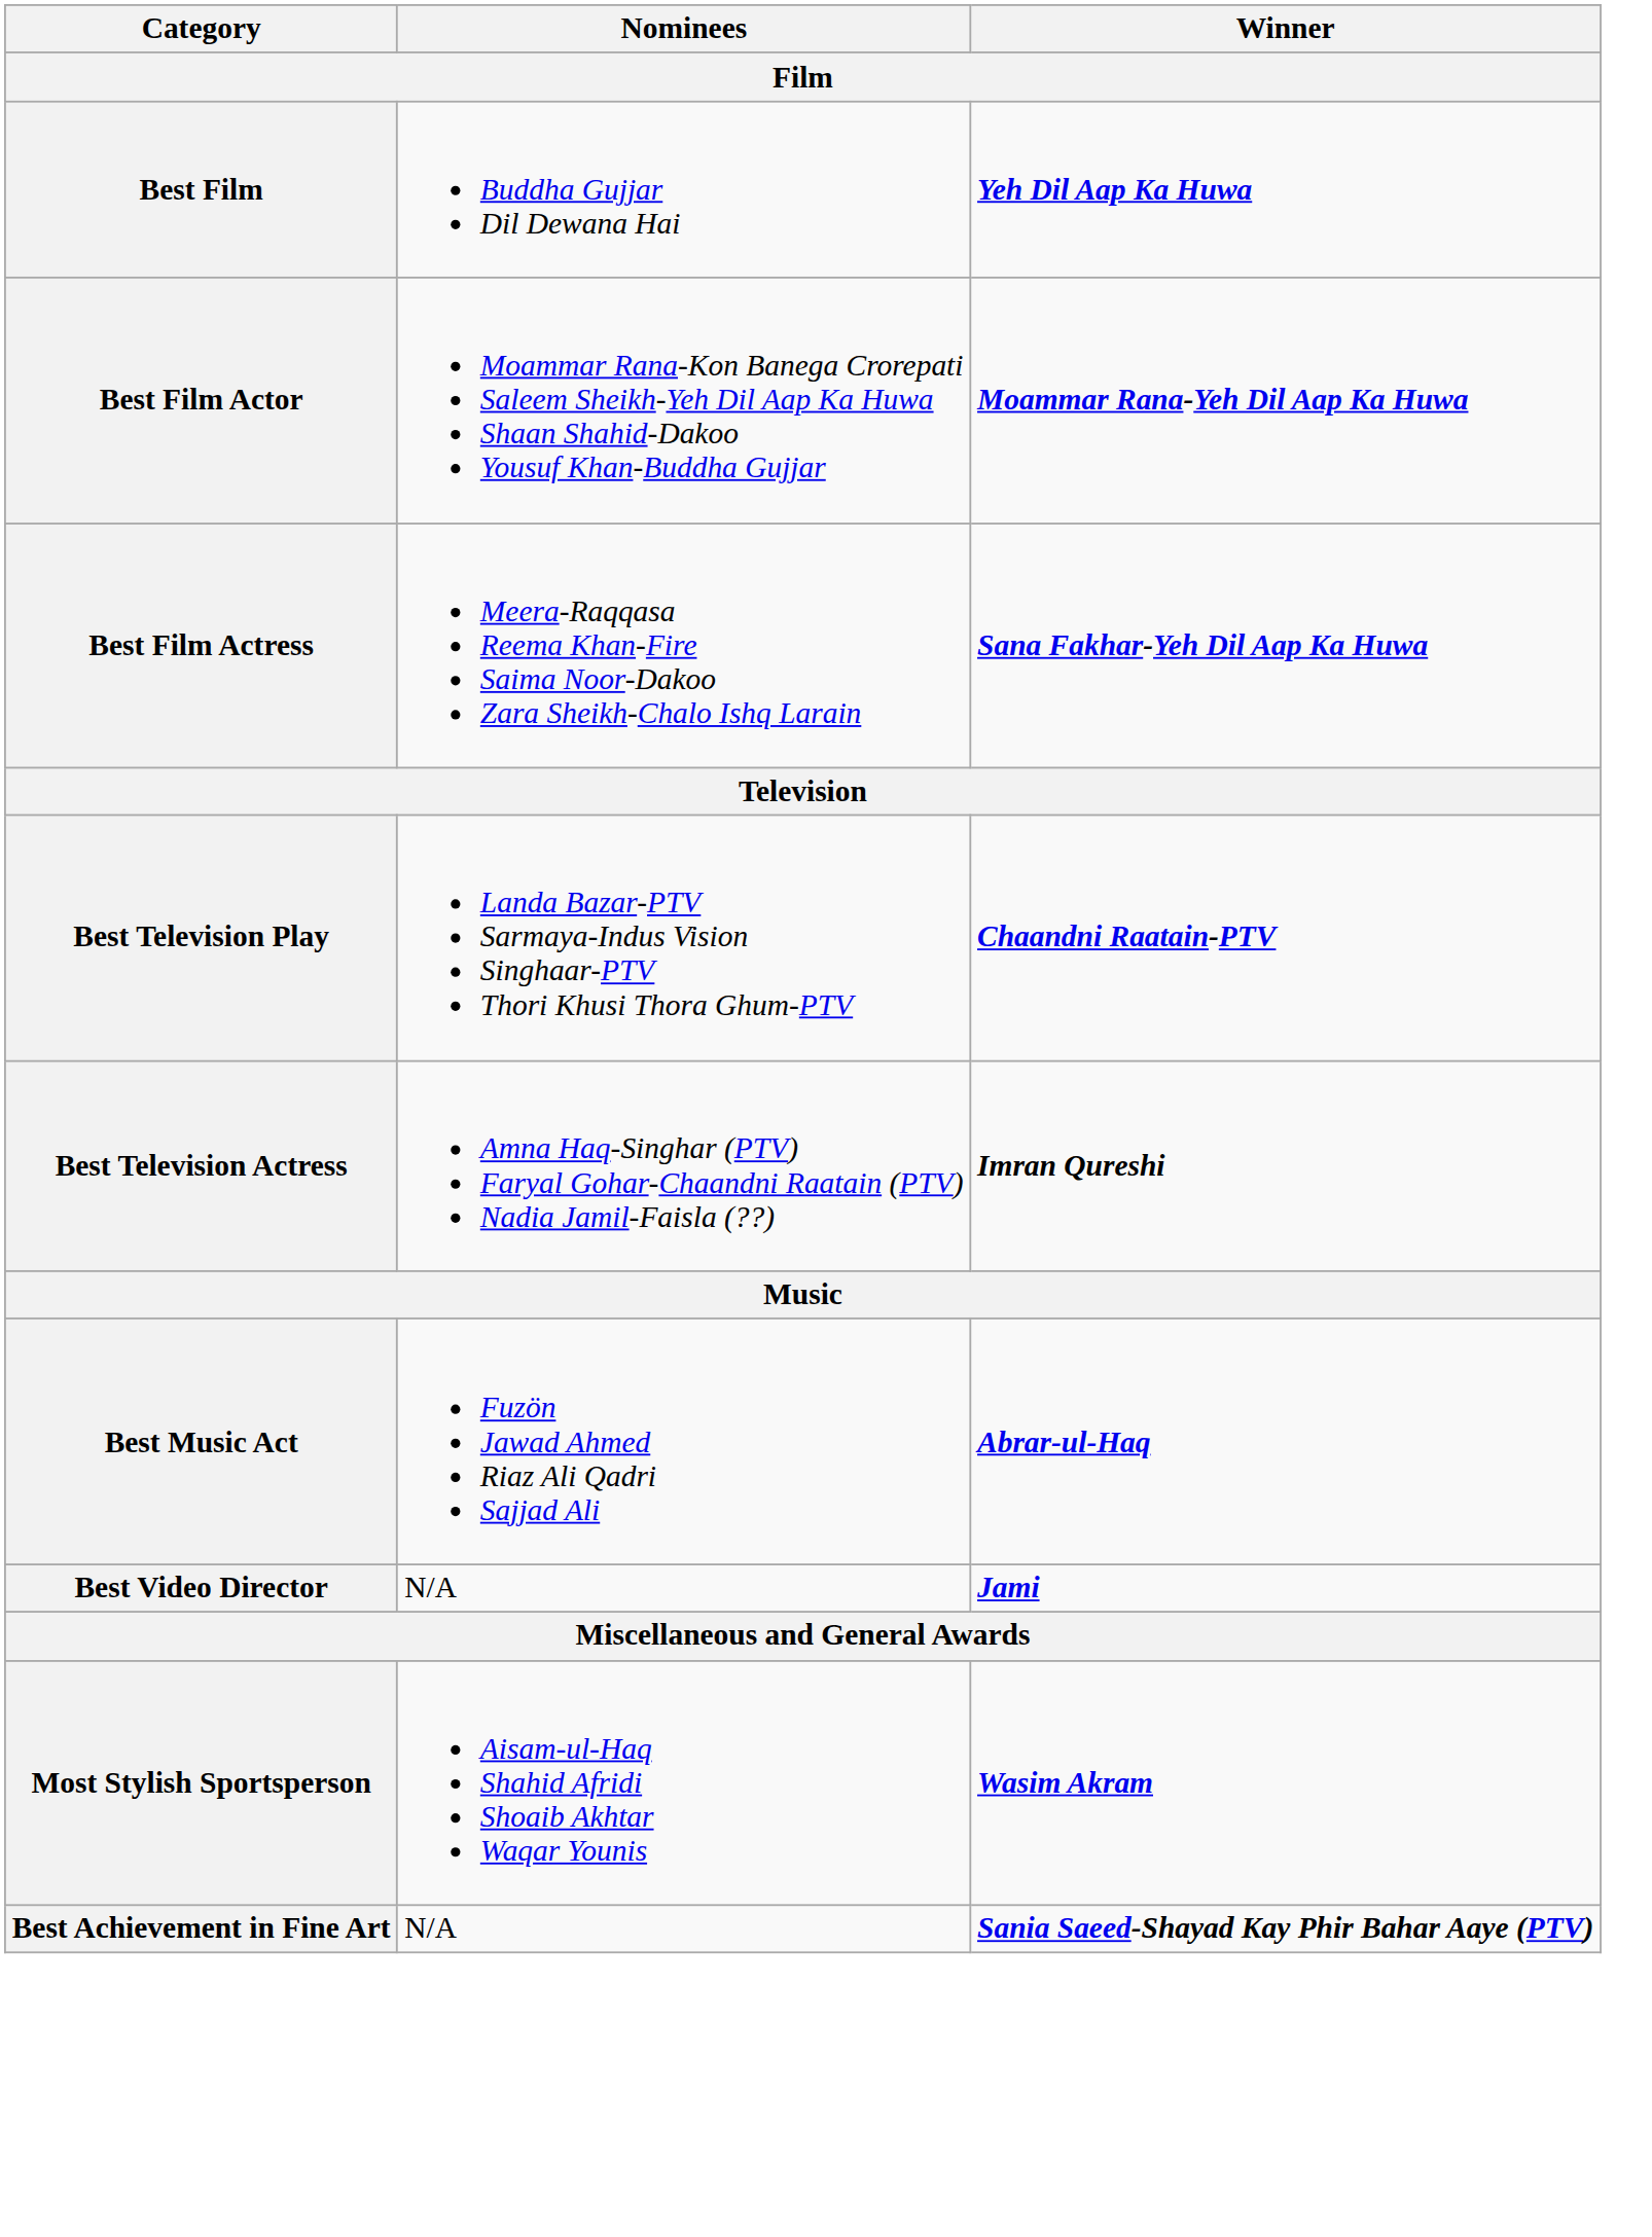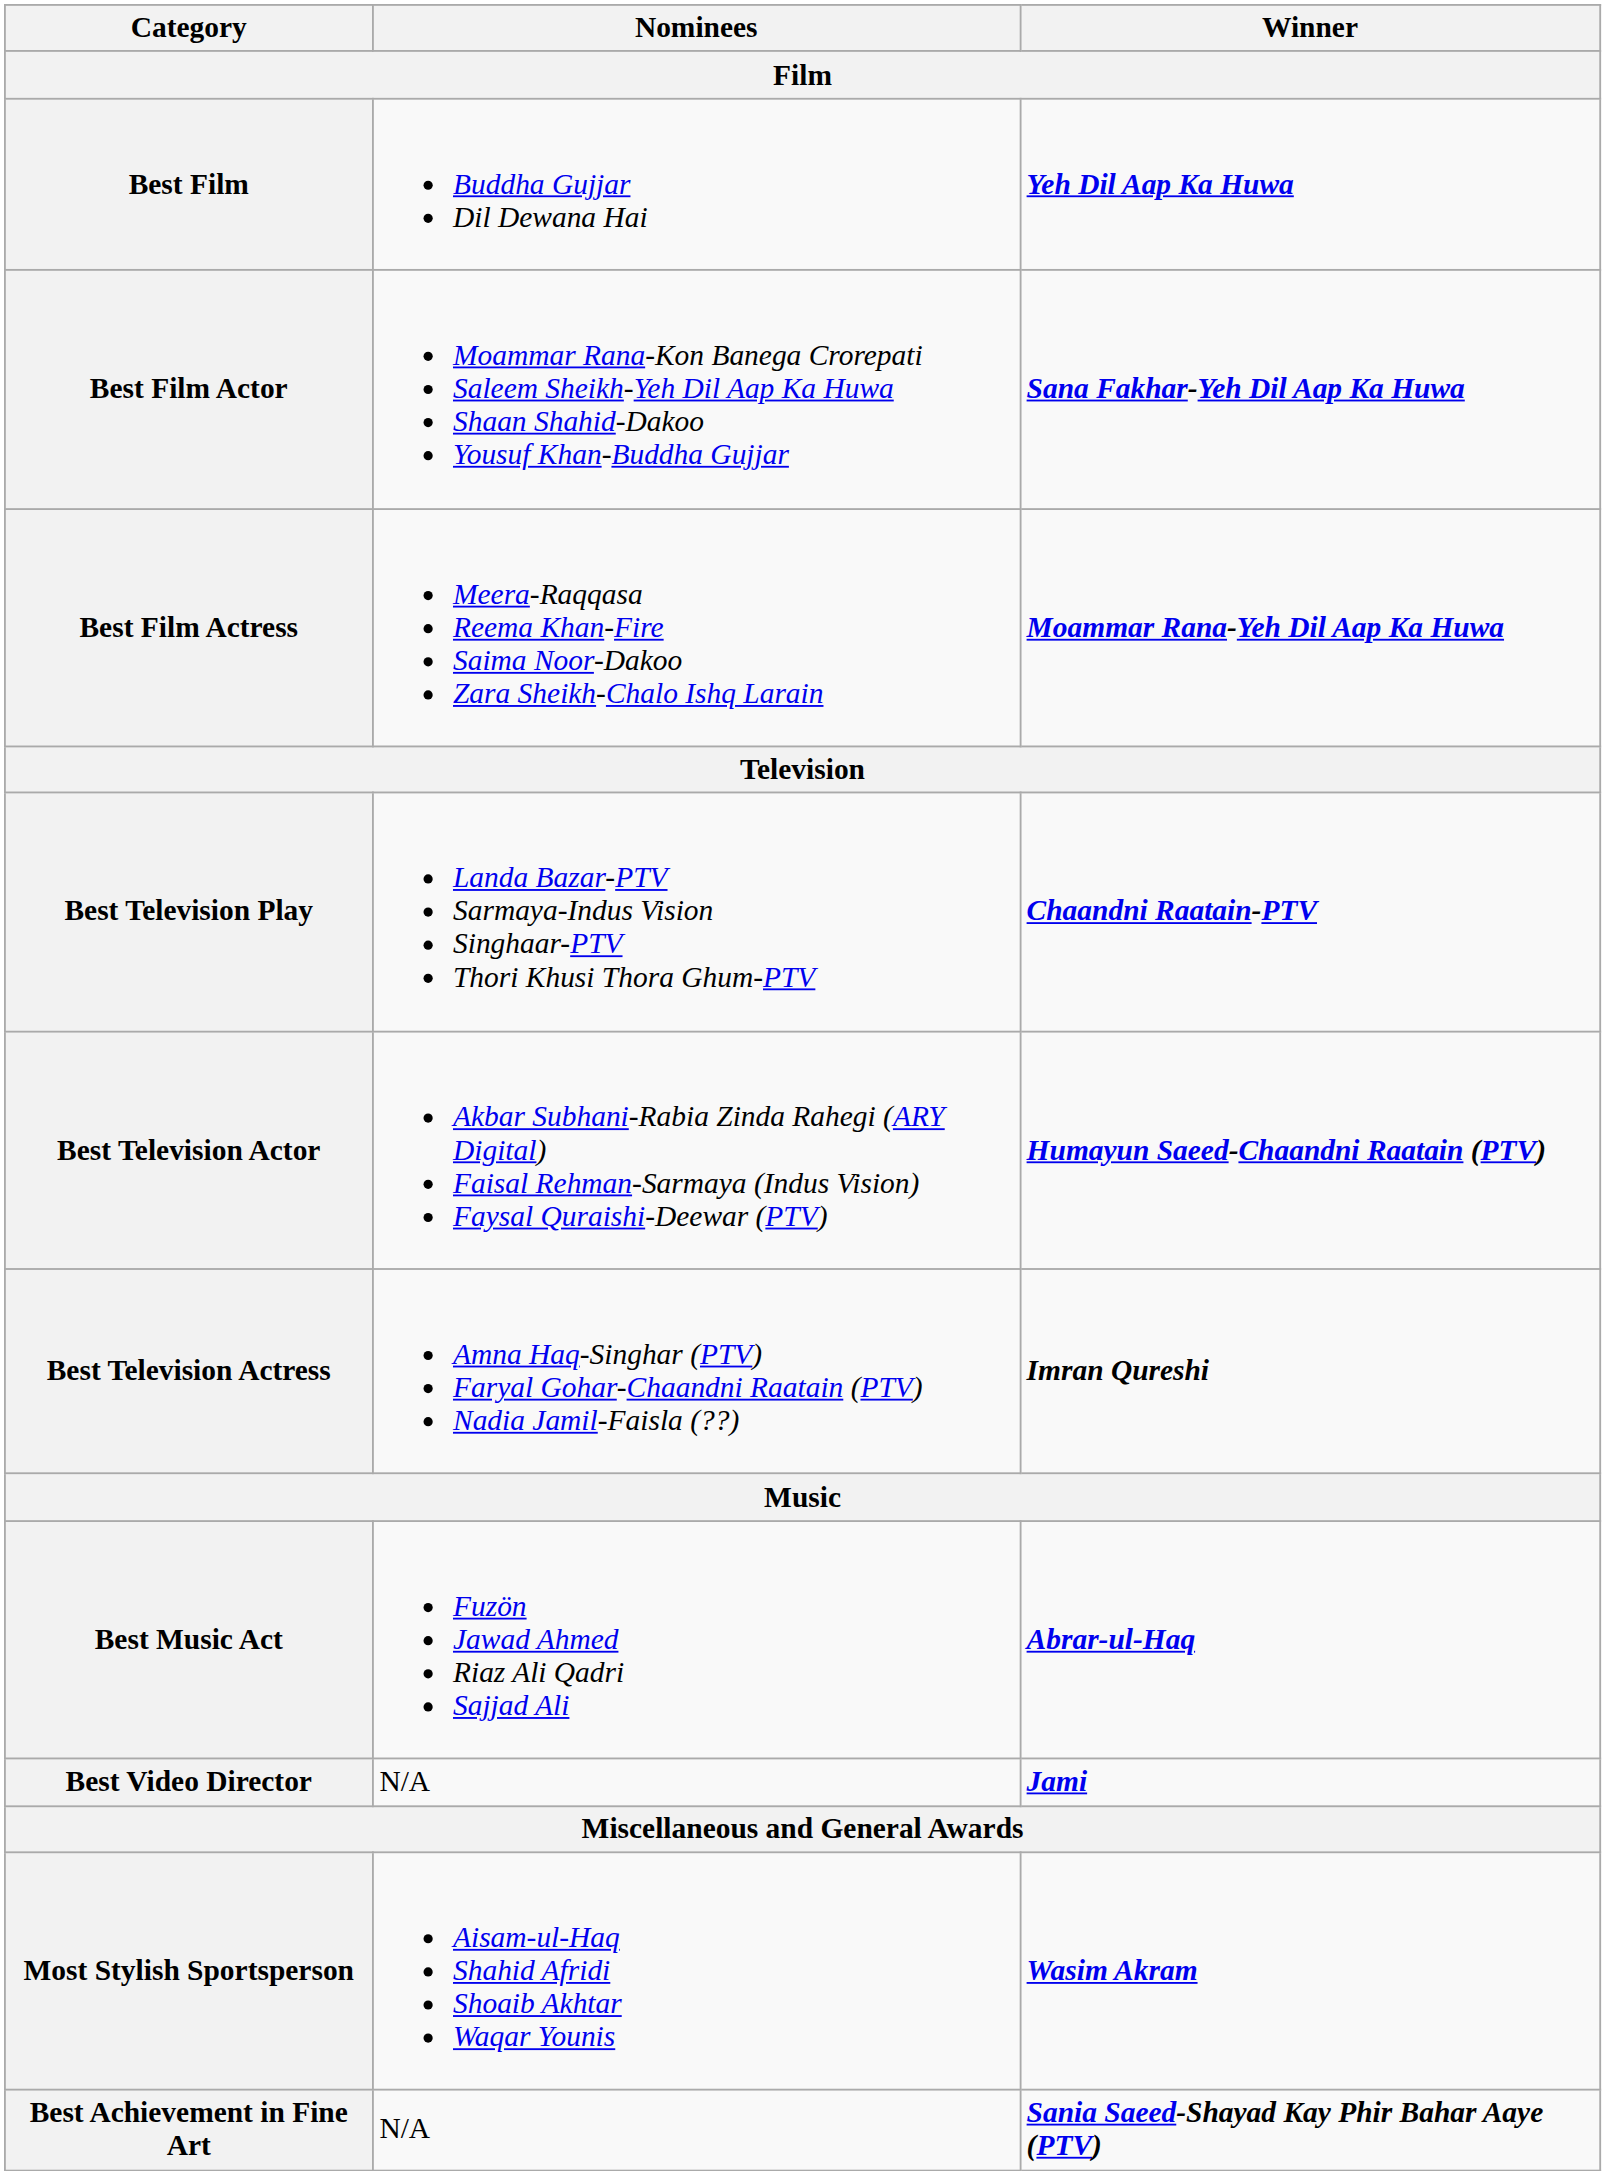 <table class="wikitable">
 <tr>
 <th>Category</th>
 <th>Nominees</th>
 <th>Winner</th>
 </tr>
 <tr>
 <th colspan=3>Film</th>
 </tr>
 <tr>
 <th>Best Film</th>
 <td><br><ul><li><em><a href='#'>Buddha Gujjar</a></em></li><li><em>Dil Dewana Hai</em></li></ul></td>
 <td><strong><em><a href='#'>Yeh Dil Aap Ka Huwa</a></em></strong></td>
 </tr>
 <tr>
 <th>Best Film Actor</th>
 <td><br><ul><li><em><a href='#'>Moammar Rana</a>-Kon Banega Crorepati</em></li><li><em><a href='#'>Saleem Sheikh</a>-<a href='#'>Yeh Dil Aap Ka Huwa</a></em></li><li><em><a href='#'>Shaan Shahid</a>-Dakoo</em></li><li><em><a href='#'>Yousuf Khan</a>-<a href='#'>Buddha Gujjar</a></em></li></ul></td>
-<td><strong><em><a href='#'>Moammar Rana</a>-<a href='#'>Yeh Dil Aap Ka Huwa</a></em></strong></td>
+<td><strong><em><a href='#'>Sana Fakhar</a>-<a href='#'>Yeh Dil Aap Ka Huwa</a></em></strong></td>
 </tr>
 <tr>
 <th>Best Film Actress</th>
 <td><br><ul><li><em><a href='#'>Meera</a>-Raqqasa</em></li><li><em><a href='#'>Reema Khan</a>-<a href='#'>Fire</a></em></li><li><em><a href='#'>Saima Noor</a>-Dakoo</em></li><li><em><a href='#'>Zara Sheikh</a>-<a href='#'>Chalo Ishq Larain</a></em></li></ul></td>
-<td><strong><em><a href='#'>Sana Fakhar</a>-<a href='#'>Yeh Dil Aap Ka Huwa</a></em></strong></td>
+<td><strong><em><a href='#'>Moammar Rana</a>-<a href='#'>Yeh Dil Aap Ka Huwa</a></em></strong></td>
 </tr>
 <tr>
 <th colspan=3>Television</th>
 </tr>
 <tr>
 <th>Best Television Play</th>
 <td><br><ul><li><em><a href='#'>Landa Bazar</a>-<a href='#'>PTV</a></em></li><li><em>Sarmaya-Indus Vision</em></li><li><em>Singhaar-<a href='#'>PTV</a></em></li><li><em>Thori Khusi Thora Ghum-<a href='#'>PTV</a></em></li></ul></td>
 <td><strong><em><a href='#'>Chaandni Raatain</a>-<a href='#'>PTV</a></em></strong></td>
+</tr>
+<tr>
+<th>Best Television Actor</th>
+<td><br><ul><li><em><a href='#'>Akbar Subhani</a>-Rabia Zinda Rahegi (<a href='#'>ARY Digital</a>)</em></li><li><em><a href='#'>Faisal Rehman</a>-Sarmaya (Indus Vision)</em></li><li><em><a href='#'>Faysal Quraishi</a>-Deewar (<a href='#'>PTV</a>)</em></li></ul></td>
+<td><strong><em><a href='#'>Humayun Saeed</a>-<a href='#'>Chaandni Raatain</a> (<a href='#'>PTV</a>)</em></strong></td>
 </tr>
 <tr>
 <th>Best Television Actress</th>
 <td><br><ul><li><em><a href='#'>Amna Haq</a>-Singhar (<a href='#'>PTV</a>)</em></li><li><em><a href='#'>Faryal Gohar</a>-<a href='#'>Chaandni Raatain</a> (<a href='#'>PTV</a>)</em></li><li><em><a href='#'>Nadia Jamil</a>-Faisla (??)</em></li></ul></td>
 <td><strong><em>Imran Qureshi</em></strong></td>
 </tr>
 <tr>
 <th colspan=3>Music</th>
 </tr>
 <tr>
 <th>Best Music Act</th>
 <td><br><ul><li><em><a href='#'>Fuzön</a></em></li><li><em><a href='#'>Jawad Ahmed</a></em></li><li><em>Riaz Ali Qadri</em></li><li><em><a href='#'>Sajjad Ali</a></em></li></ul></td>
 <td><strong><em><a href='#'>Abrar-ul-Haq</a></em></strong></td>
 </tr>
 <tr>
 <th>Best Video Director</th>
 <td>N/A</td>
 <td><strong><em><a href='#'>Jami</a></em></strong></td>
 </tr>
 <tr>
 <th colspan=3>Miscellaneous and General Awards</th>
 </tr>
 <tr>
 <th>Most Stylish Sportsperson</th>
 <td><br><ul><li><em><a href='#'>Aisam-ul-Haq</a></em></li><li><em><a href='#'>Shahid Afridi</a></em></li><li><em><a href='#'>Shoaib Akhtar</a></em></li><li><em><a href='#'>Waqar Younis</a></em></li></ul></td>
 <td><strong><em><a href='#'>Wasim Akram</a></em></strong></td>
 </tr>
 <tr>
 <th>Best Achievement in Fine Art</th>
 <td>N/A</td>
 <td><strong><em><a href='#'>Sania Saeed</a>-Shayad Kay Phir Bahar Aaye (<a href='#'>PTV</a>)</em></strong></td>
 </tr>
 </table>
